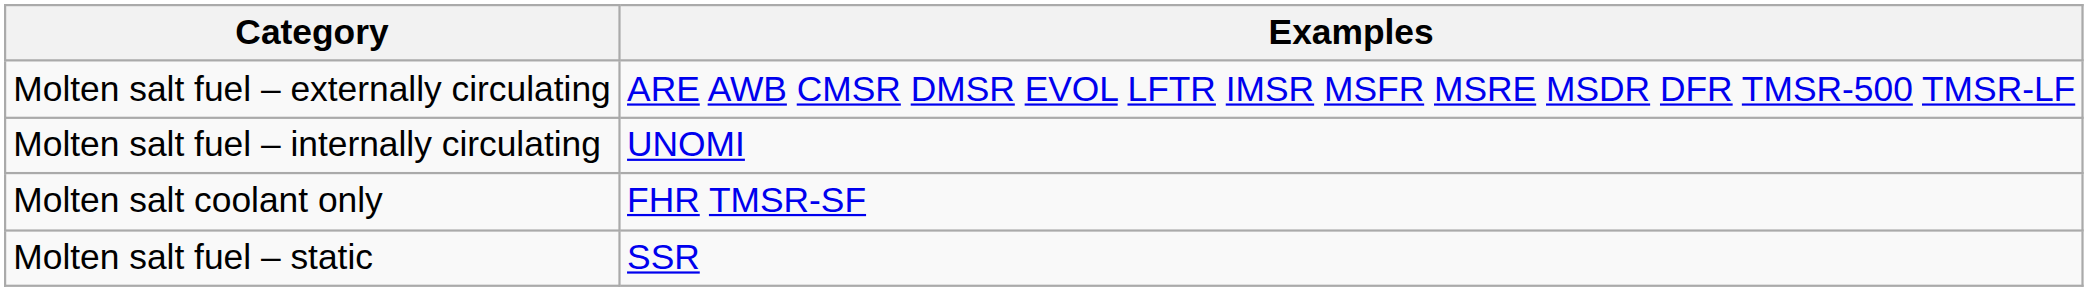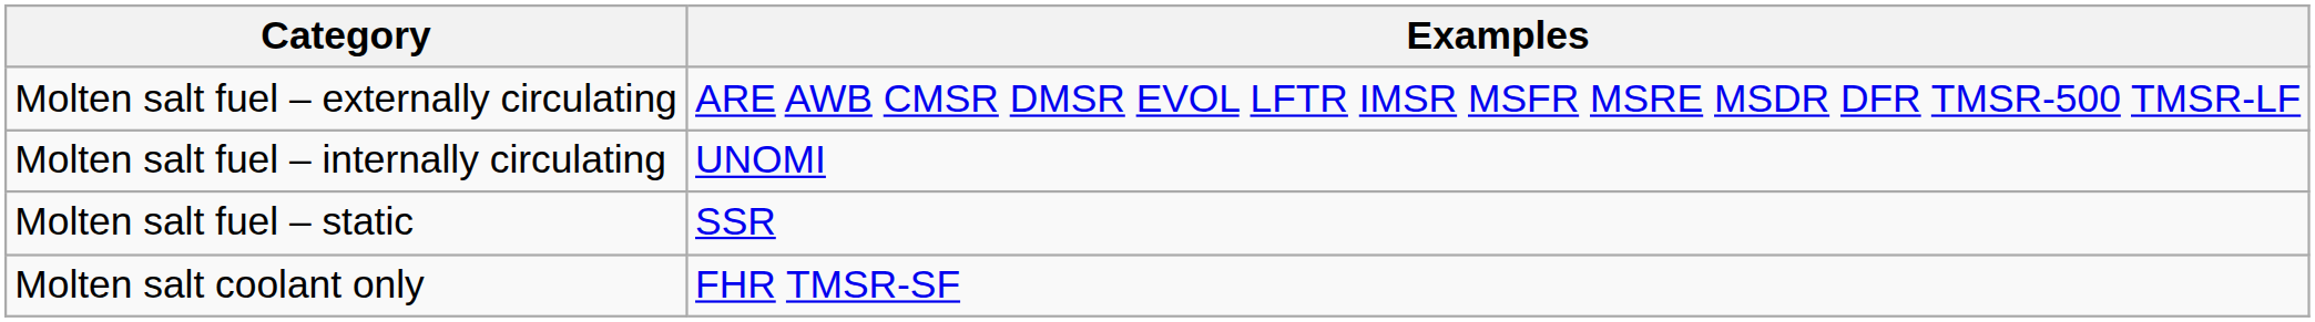 <table class="wikitable mw-collapsible">
 <tr>
 <th>Category</th>
 <th>Examples</th>
 </tr>
 <tr>
 <td>Molten salt fuel – externally circulating</td>
 <td><a href='#'>ARE</a> <a href='#'>AWB</a> <a href='#'>CMSR</a> <a href='#'>DMSR</a> <a href='#'>EVOL</a> <a href='#'>LFTR</a> <a href='#'>IMSR</a> <a href='#'>MSFR</a> <a href='#'>MSRE</a> <a href='#'>MSDR</a> <a href='#'>DFR</a> <a href='#'>TMSR-500</a> <a href='#'>TMSR-LF</a></td>
 </tr>
 <tr>
 <td>Molten salt fuel – internally circulating</td>
 <td><a href='#'>UNOMI</a></td>
 </tr>
 <tr>
+<td>Molten salt fuel – static</td>
+<td><a href='#'>SSR</a></td>
+</tr>
+<tr>
 <td>Molten salt coolant only</td>
 <td><a href='#'>FHR</a> <a href='#'>TMSR-SF</a></td>
 </tr>
-<tr>
-<td>Molten salt fuel – static</td>
-<td><a href='#'>SSR</a></td>
-</tr>
 </table>
